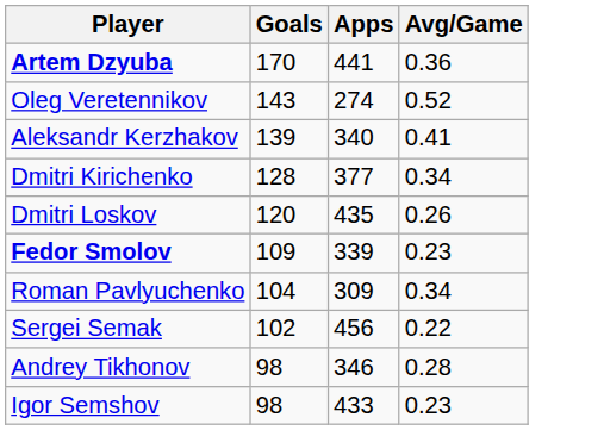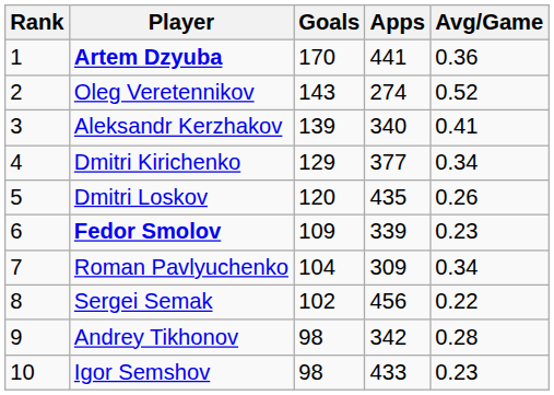 <table class="wikitable">
 <tr>
+<th>Rank</th>
 <th>Player</th>
 <th>Goals</th>
 <th>Apps</th>
 <th>Avg/Game</th>
 </tr>
 <tr>
+<td>1</td>
 <td> <strong><a href='#'>Artem Dzyuba</a></strong></td>
 <td>170</td>
 <td>441</td>
 <td>0.36</td>
 </tr>
 <tr>
+<td>2</td>
 <td> <a href='#'>Oleg Veretennikov</a></td>
 <td>143</td>
 <td>274</td>
 <td>0.52</td>
 </tr>
 <tr>
+<td>3</td>
 <td> <a href='#'>Aleksandr Kerzhakov</a></td>
 <td>139</td>
 <td>340</td>
 <td>0.41</td>
 </tr>
 <tr>
+<td>4</td>
 <td> <a href='#'>Dmitri Kirichenko</a></td>
-<td>128</td>
+<td>129</td>
 <td>377</td>
 <td>0.34</td>
 </tr>
 <tr>
+<td>5</td>
 <td> <a href='#'>Dmitri Loskov</a></td>
 <td>120</td>
 <td>435</td>
 <td>0.26</td>
 </tr>
 <tr>
+<td>6</td>
 <td> <strong><a href='#'>Fedor Smolov</a></strong></td>
 <td>109</td>
 <td>339</td>
 <td>0.23</td>
 </tr>
 <tr>
+<td>7</td>
 <td> <a href='#'>Roman Pavlyuchenko</a></td>
 <td>104</td>
 <td>309</td>
 <td>0.34</td>
 </tr>
 <tr>
+<td>8</td>
 <td> <a href='#'>Sergei Semak</a></td>
 <td>102</td>
 <td>456</td>
 <td>0.22</td>
 </tr>
 <tr>
+<td>9</td>
 <td> <a href='#'>Andrey Tikhonov</a></td>
 <td>98</td>
-<td>346</td>
+<td>342</td>
 <td>0.28</td>
 </tr>
 <tr>
+<td>10</td>
 <td> <a href='#'>Igor Semshov</a></td>
 <td>98</td>
 <td>433</td>
 <td>0.23</td>
 </tr>
 </table>
